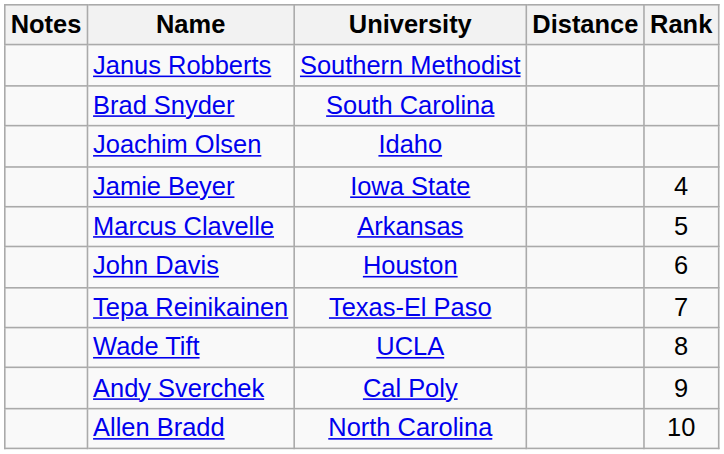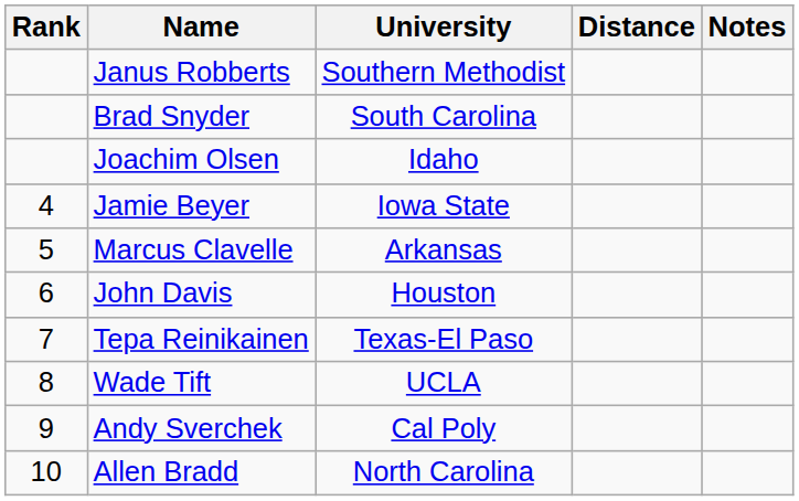 <table class="wikitable sortable" style="text-align:center">
 <tr>
-<th>Notes</th>
+<th>Rank</th>
 <th>Name</th>
 <th>University</th>
 <th>Distance</th>
-<th>Rank</th>
+<th>Notes</th>
 </tr>
 <tr>
 <td></td>
 <td align=left><a href='#'>Janus Robberts</a> </td>
 <td><a href='#'>Southern Methodist</a></td>
 <td></td>
 <td></td>
 </tr>
 <tr>
 <td></td>
 <td align=left><a href='#'>Brad Snyder</a> </td>
 <td><a href='#'>South Carolina</a></td>
 <td></td>
 <td></td>
 </tr>
 <tr>
 <td></td>
 <td align=left><a href='#'>Joachim Olsen</a> </td>
 <td><a href='#'>Idaho</a></td>
 <td></td>
 <td></td>
 </tr>
 <tr>
-<td></td>
+<td>4</td>
 <td align=left><a href='#'>Jamie Beyer</a></td>
 <td><a href='#'>Iowa State</a></td>
 <td></td>
-<td>4</td>
+<td></td>
 </tr>
 <tr>
-<td></td>
+<td>5</td>
 <td align=left><a href='#'>Marcus Clavelle</a></td>
 <td><a href='#'>Arkansas</a></td>
 <td></td>
-<td>5</td>
+<td></td>
 </tr>
 <tr>
-<td></td>
+<td>6</td>
 <td align=left><a href='#'>John Davis</a></td>
 <td><a href='#'>Houston</a></td>
 <td></td>
-<td>6</td>
+<td></td>
 </tr>
 <tr>
-<td></td>
+<td>7</td>
 <td align=left><a href='#'>Tepa Reinikainen</a> </td>
 <td><a href='#'>Texas-El Paso</a></td>
 <td></td>
-<td>7</td>
+<td></td>
 </tr>
 <tr>
-<td></td>
+<td>8</td>
 <td align=left><a href='#'>Wade Tift</a></td>
 <td><a href='#'>UCLA</a></td>
 <td></td>
-<td>8</td>
+<td></td>
 </tr>
 <tr>
-<td></td>
+<td>9</td>
 <td align=left><a href='#'>Andy Sverchek</a></td>
 <td><a href='#'>Cal Poly</a></td>
 <td></td>
-<td>9</td>
+<td></td>
 </tr>
 <tr>
-<td></td>
+<td>10</td>
 <td align=left><a href='#'>Allen Bradd</a></td>
 <td><a href='#'>North Carolina</a></td>
 <td></td>
-<td>10</td>
+<td></td>
 </tr>
 </table>
